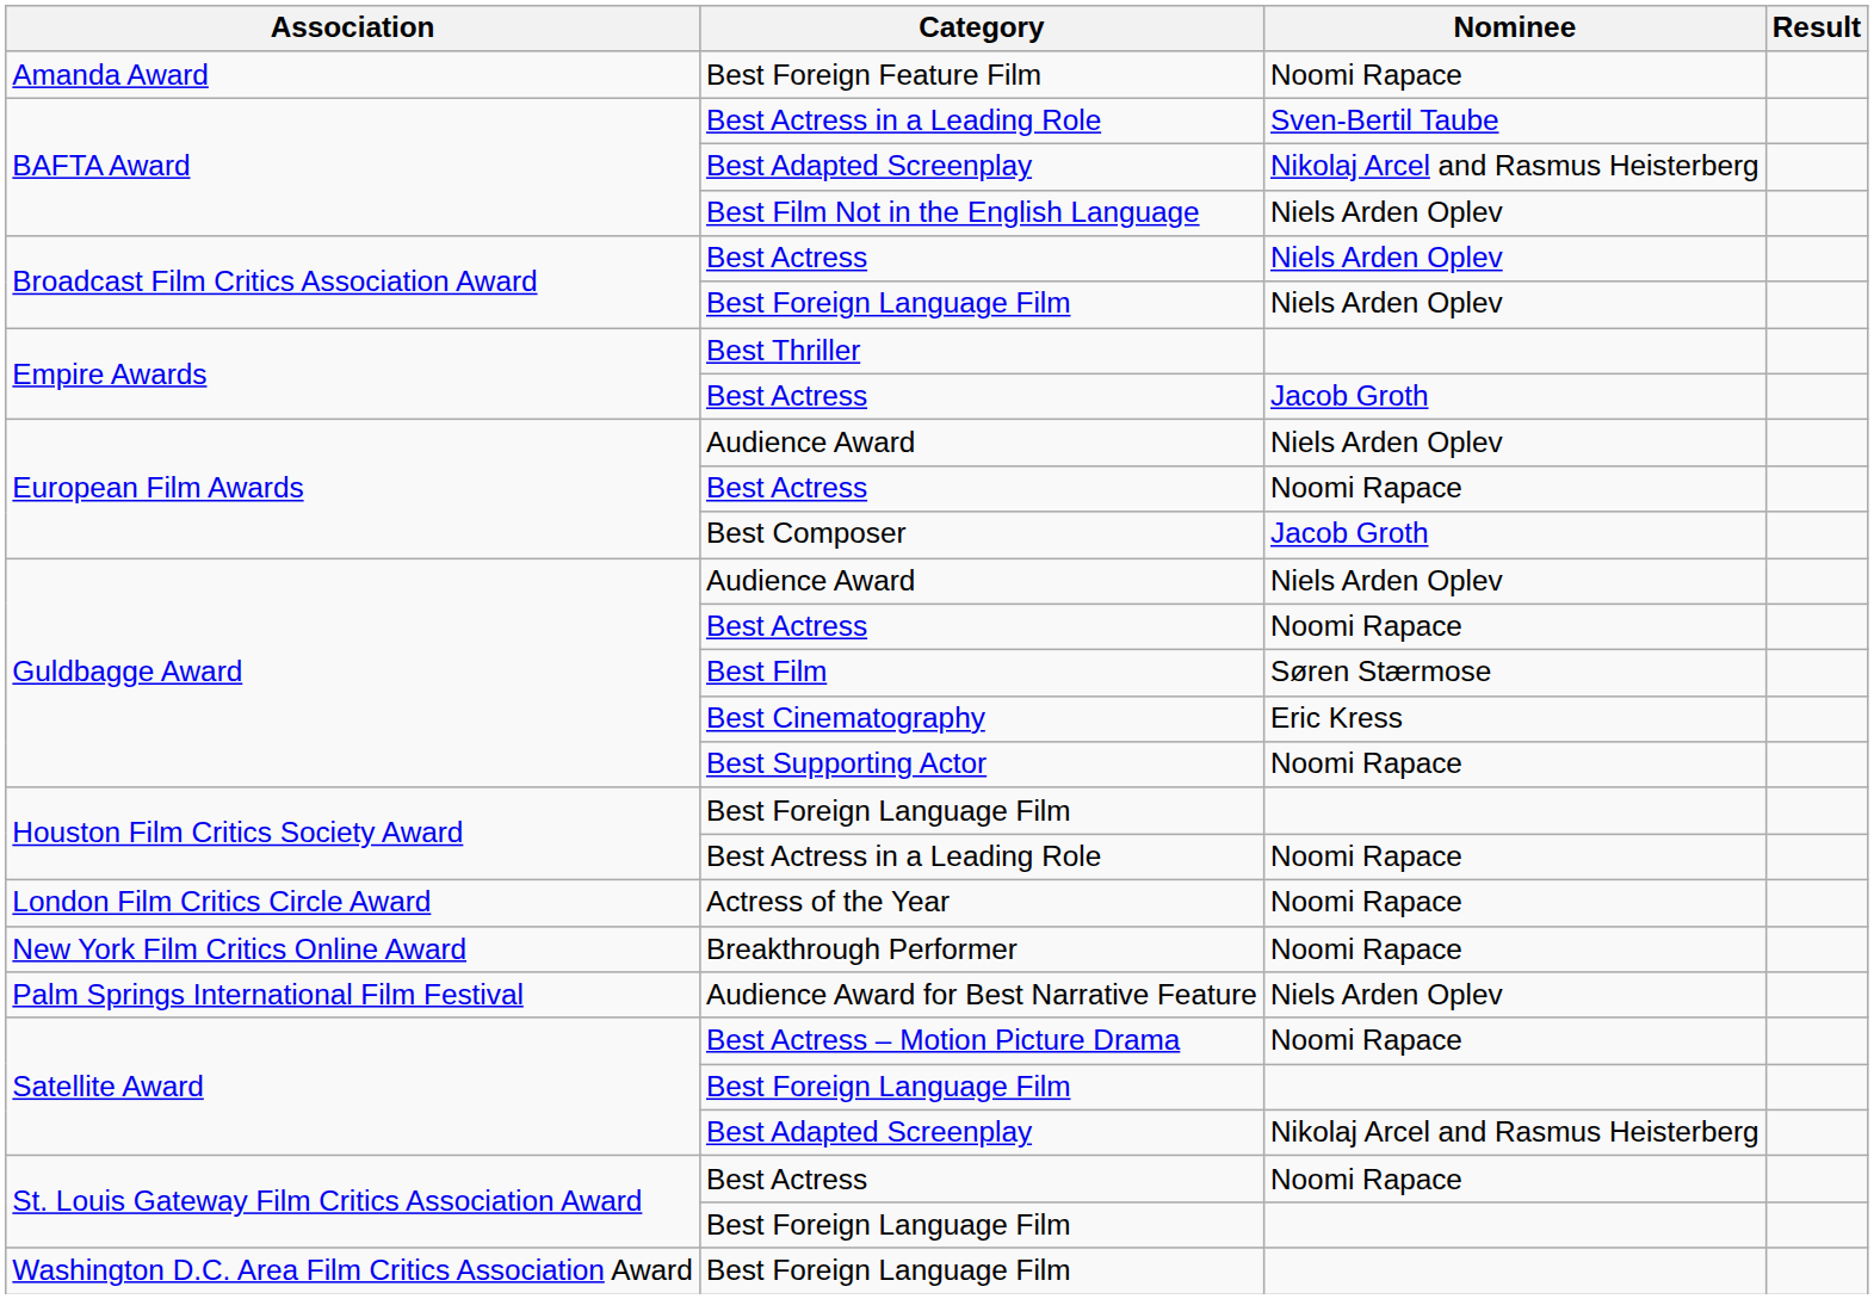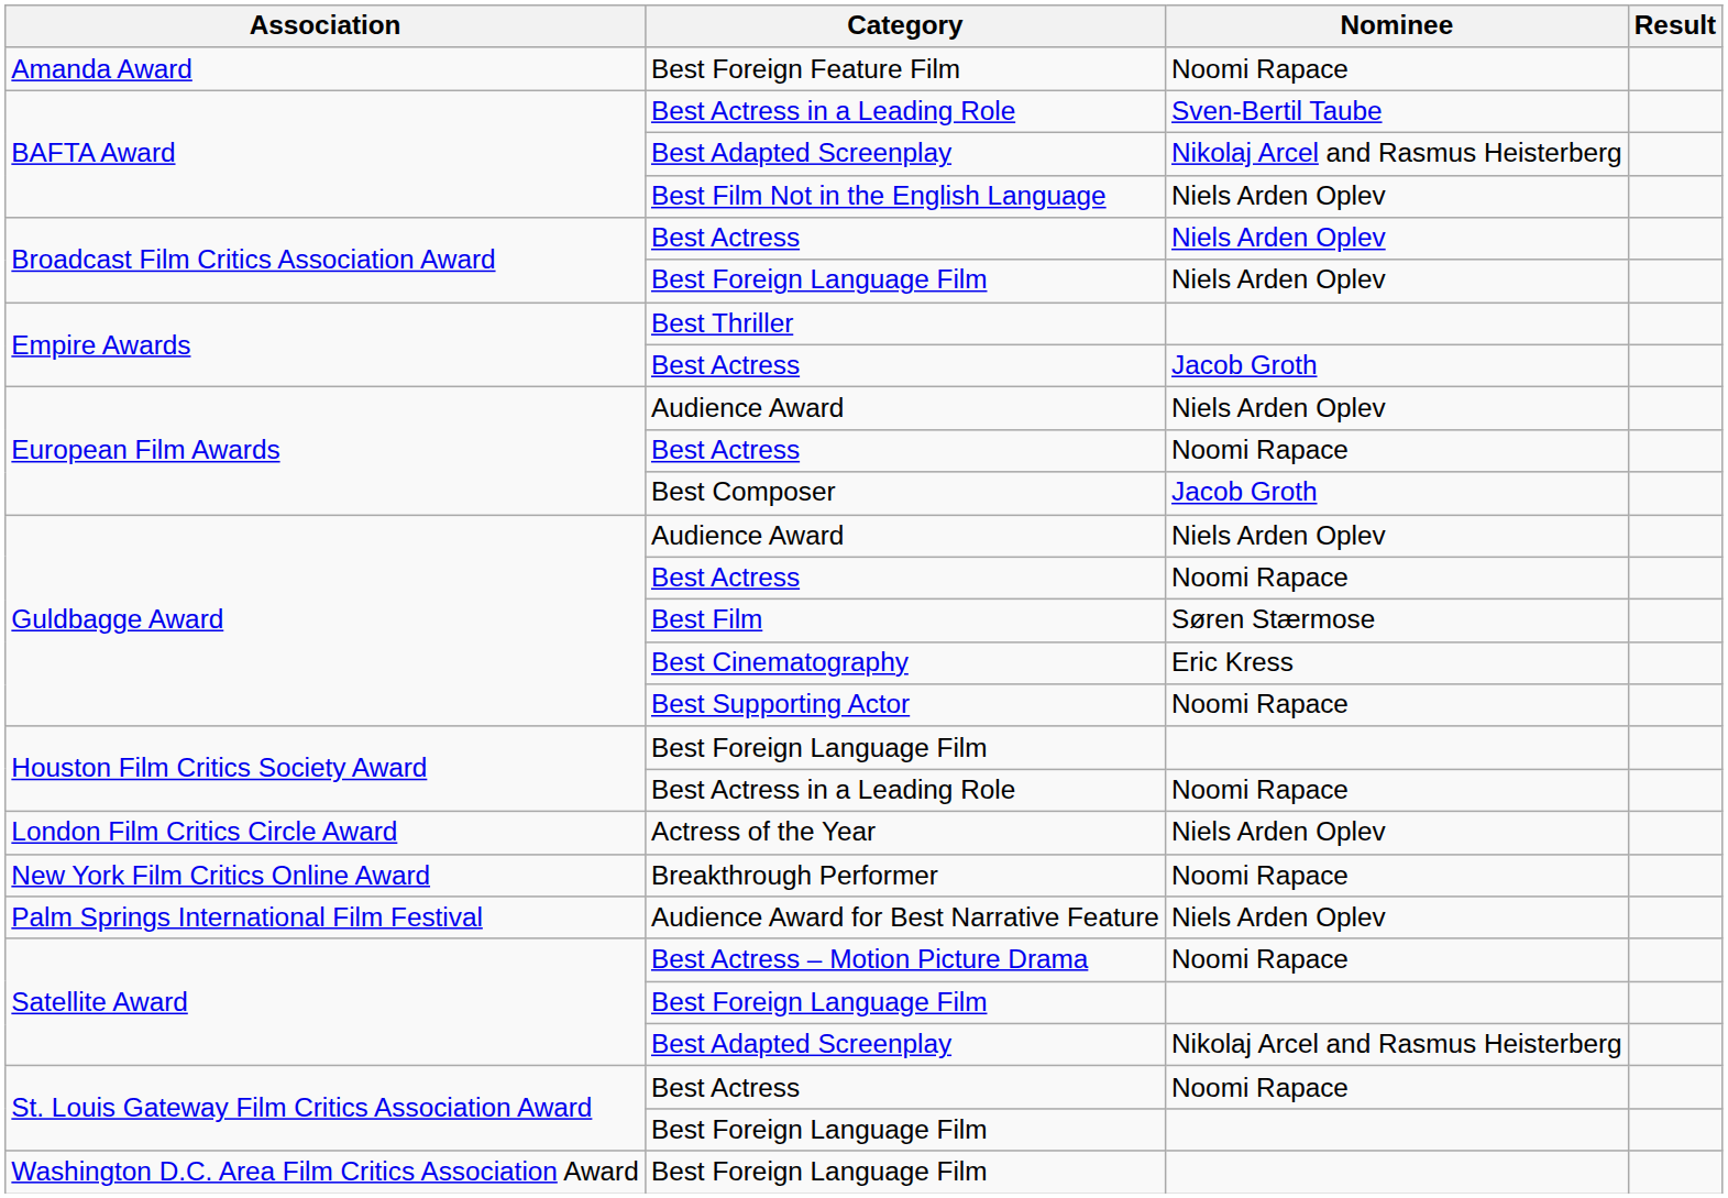 <table class="wikitable">
 <tr>
 <th>Association</th>
 <th>Category</th>
 <th>Nominee</th>
 <th>Result</th>
 </tr>
 <tr>
 <td><a href='#'>Amanda Award</a></td>
 <td>Best Foreign Feature Film</td>
 <td>Noomi Rapace</td>
 <td></td>
 </tr>
 <tr>
 <td rowspan="3"><a href='#'>BAFTA Award</a></td>
 <td><a href='#'>Best Actress in a Leading Role</a></td>
 <td><a href='#'>Sven-Bertil Taube</a></td>
 <td></td>
 </tr>
 <tr>
 <td><a href='#'>Best Adapted Screenplay</a></td>
 <td><a href='#'>Nikolaj Arcel</a> and Rasmus Heisterberg</td>
 <td></td>
 </tr>
 <tr>
 <td><a href='#'>Best Film Not in the English Language</a></td>
 <td>Niels Arden Oplev</td>
 <td></td>
 </tr>
 <tr>
 <td rowspan="2"><a href='#'>Broadcast Film Critics Association Award</a></td>
 <td><a href='#'>Best Actress</a></td>
 <td><a href='#'>Niels Arden Oplev</a></td>
 <td></td>
 </tr>
 <tr>
 <td><a href='#'>Best Foreign Language Film</a></td>
 <td>Niels Arden Oplev</td>
 <td></td>
 </tr>
 <tr>
 <td rowspan="2"><a href='#'>Empire Awards</a></td>
 <td><a href='#'>Best Thriller</a></td>
 <td></td>
 <td></td>
 </tr>
 <tr>
 <td><a href='#'>Best Actress</a></td>
 <td><a href='#'>Jacob Groth</a></td>
 <td></td>
 </tr>
 <tr>
 <td rowspan="3"><a href='#'>European Film Awards</a></td>
 <td>Audience Award</td>
 <td>Niels Arden Oplev</td>
 <td></td>
 </tr>
 <tr>
 <td><a href='#'>Best Actress</a></td>
 <td>Noomi Rapace</td>
 <td></td>
 </tr>
 <tr>
 <td>Best Composer</td>
 <td><a href='#'>Jacob Groth</a></td>
 <td></td>
 </tr>
 <tr>
 <td rowspan="5"><a href='#'>Guldbagge Award</a></td>
 <td>Audience Award</td>
 <td>Niels Arden Oplev</td>
 <td></td>
 </tr>
 <tr>
 <td><a href='#'>Best Actress</a></td>
 <td>Noomi Rapace</td>
 <td></td>
 </tr>
 <tr>
 <td><a href='#'>Best Film</a></td>
 <td>Søren Stærmose</td>
 <td></td>
 </tr>
 <tr>
 <td><a href='#'>Best Cinematography</a></td>
 <td>Eric Kress</td>
 <td></td>
 </tr>
 <tr>
 <td><a href='#'>Best Supporting Actor</a></td>
 <td>Noomi Rapace</td>
 <td></td>
 </tr>
 <tr>
 <td rowspan="2"><a href='#'>Houston Film Critics Society Award</a></td>
 <td>Best Foreign Language Film</td>
 <td></td>
 <td></td>
 </tr>
 <tr>
 <td>Best Actress in a Leading Role</td>
 <td>Noomi Rapace</td>
 <td></td>
 </tr>
 <tr>
 <td><a href='#'>London Film Critics Circle Award</a></td>
 <td>Actress of the Year</td>
-<td>Noomi Rapace</td>
+<td>Niels Arden Oplev</td>
 <td></td>
 </tr>
 <tr>
 <td><a href='#'>New York Film Critics Online Award</a></td>
 <td>Breakthrough Performer</td>
 <td>Noomi Rapace</td>
 <td></td>
 </tr>
 <tr>
 <td><a href='#'>Palm Springs International Film Festival</a></td>
 <td>Audience Award for Best Narrative Feature</td>
 <td>Niels Arden Oplev</td>
 <td></td>
 </tr>
 <tr>
 <td rowspan="3"><a href='#'>Satellite Award</a></td>
 <td><a href='#'>Best Actress – Motion Picture Drama</a></td>
 <td>Noomi Rapace</td>
 <td></td>
 </tr>
 <tr>
 <td><a href='#'>Best Foreign Language Film</a></td>
 <td></td>
 <td></td>
 </tr>
 <tr>
 <td><a href='#'>Best Adapted Screenplay</a></td>
 <td>Nikolaj Arcel and Rasmus Heisterberg</td>
 <td></td>
 </tr>
 <tr>
 <td rowspan="2"><a href='#'>St. Louis Gateway Film Critics Association Award</a></td>
 <td>Best Actress</td>
 <td>Noomi Rapace</td>
 <td></td>
 </tr>
 <tr>
 <td>Best Foreign Language Film</td>
 <td></td>
 <td></td>
 </tr>
 <tr>
 <td><a href='#'>Washington D.C. Area Film Critics Association</a> Award</td>
 <td>Best Foreign Language Film</td>
 <td></td>
 <td></td>
 </tr>
 </table>
